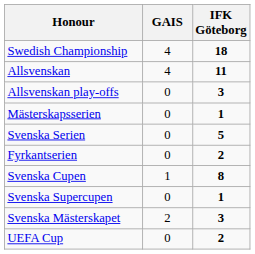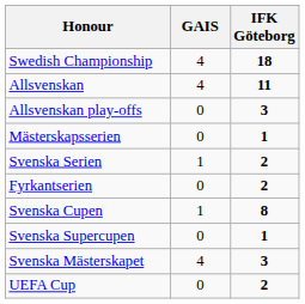 <table class="wikitable" style="font-size:90%; text-align: center">
 <tr>
 <th width="150">Honour</th>
 <th width="50">GAIS</th>
 <th width="50">IFK Göteborg</th>
 </tr>
 <tr>
 <td align="left"><a href='#'>Swedish Championship</a></td>
 <td>4</td>
 <td><strong>18</strong></td>
 </tr>
 <tr>
 <td align="left"><a href='#'>Allsvenskan</a></td>
 <td>4</td>
 <td><strong>11</strong></td>
 </tr>
 <tr>
 <td align="left"><a href='#'>Allsvenskan play-offs</a></td>
 <td>0</td>
 <td><strong>3</strong></td>
 </tr>
 <tr>
 <td align="left"><a href='#'>Mästerskapsserien</a></td>
 <td>0</td>
 <td><strong>1</strong></td>
 </tr>
 <tr>
 <td align="left"><a href='#'>Svenska Serien</a></td>
-<td>0</td>
-<td><strong>5</strong></td>
+<td>1</td>
+<td><strong>2</strong></td>
 </tr>
 <tr>
 <td align="left"><a href='#'>Fyrkantserien</a></td>
 <td>0</td>
 <td><strong>2</strong></td>
 </tr>
 <tr>
 <td align="left"><a href='#'>Svenska Cupen</a></td>
 <td>1</td>
 <td><strong>8</strong></td>
 </tr>
 <tr>
 <td align="left"><a href='#'>Svenska Supercupen</a></td>
 <td>0</td>
 <td><strong>1</strong></td>
 </tr>
 <tr>
 <td align="left"><a href='#'>Svenska Mästerskapet</a></td>
-<td>2</td>
+<td>4</td>
 <td><strong>3</strong></td>
 </tr>
 <tr>
 <td align="left"><a href='#'>UEFA Cup</a></td>
 <td>0</td>
 <td><strong>2</strong></td>
 </tr>
 </table>
